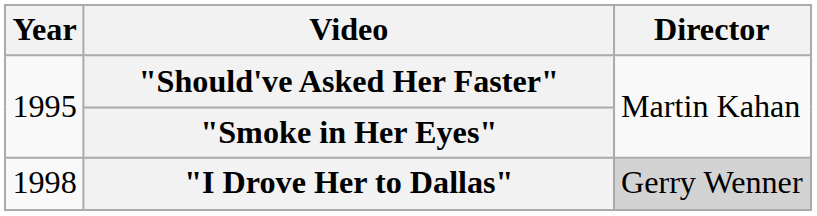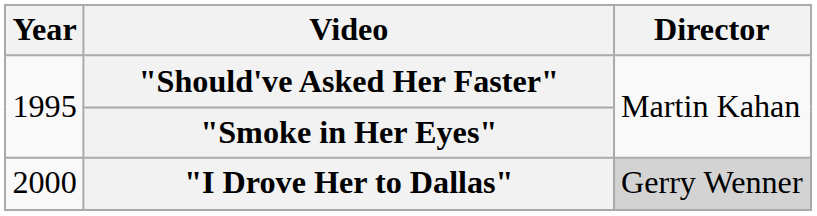 <table class="wikitable plainrowheaders">
 <tr>
 <th>Year</th>
 <th style="width:16em;">Video</th>
 <th>Director</th>
 </tr>
 <tr>
 <td rowspan="2">1995</td>
 <th scope="row">"Should've Asked Her Faster"</th>
 <td rowspan="2">Martin Kahan</td>
 </tr>
 <tr>
 <th scope="row">"Smoke in Her Eyes"</th>
 </tr>
 <tr>
-<td>1998</td>
+<td>2000</td>
 <th scope="row">"I Drove Her to Dallas"</th>
 <td style="background: lightgrey;">Gerry Wenner</td>
 </tr>
 </table>
